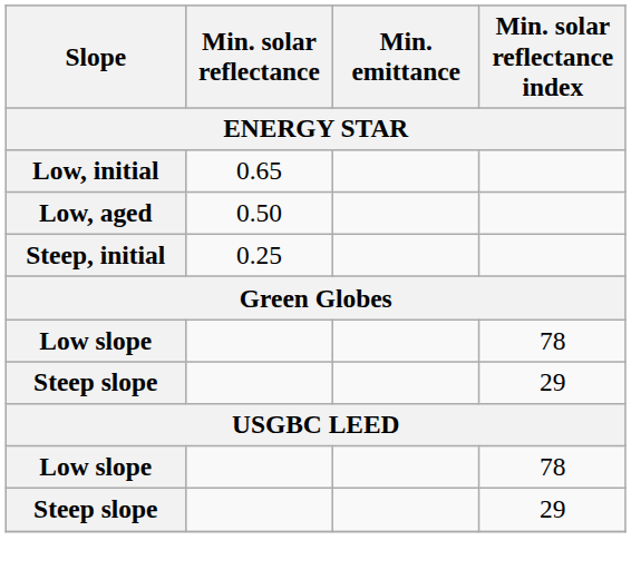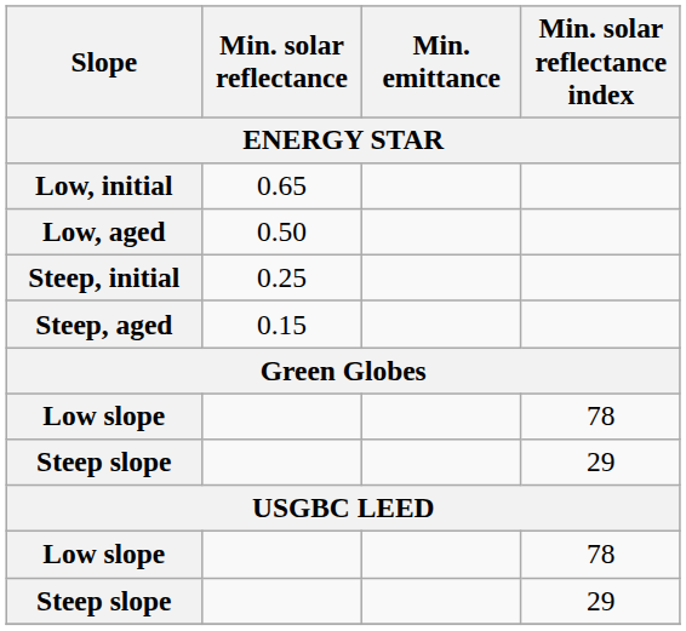 <table class="wikitable" style="font-size:97%; text-align:center;" align="right">
 <tr>
 <th width="100">Slope</th>
 <th width="80">Min. solar reflectance</th>
 <th width="80">Min. emittance</th>
 <th width="80">Min. solar reflectance index</th>
 </tr>
 <tr>
 <th colspan=4>ENERGY STAR</th>
 </tr>
 <tr>
 <th>Low, initial</th>
 <td>0.65</td>
 <td></td>
 <td></td>
 </tr>
 <tr>
 <th>Low, aged</th>
 <td>0.50</td>
 <td></td>
 <td></td>
 </tr>
 <tr>
 <th>Steep, initial</th>
 <td>0.25</td>
+<td></td>
+<td></td>
+</tr>
+<tr>
+<th>Steep, aged</th>
+<td>0.15</td>
 <td></td>
 <td></td>
 </tr>
 <tr>
 <th colspan=4>Green Globes</th>
 </tr>
 <tr>
 <th>Low slope</th>
 <td></td>
 <td></td>
 <td>78</td>
 </tr>
 <tr>
 <th>Steep slope</th>
 <td></td>
 <td></td>
 <td>29</td>
 </tr>
 <tr>
 <th colspan=4>USGBC LEED</th>
 </tr>
 <tr>
 <th>Low slope</th>
 <td></td>
 <td></td>
 <td>78</td>
 </tr>
 <tr>
 <th>Steep slope</th>
 <td></td>
 <td></td>
 <td>29</td>
 </tr>
 <tr>
 </tr>
 </table>
